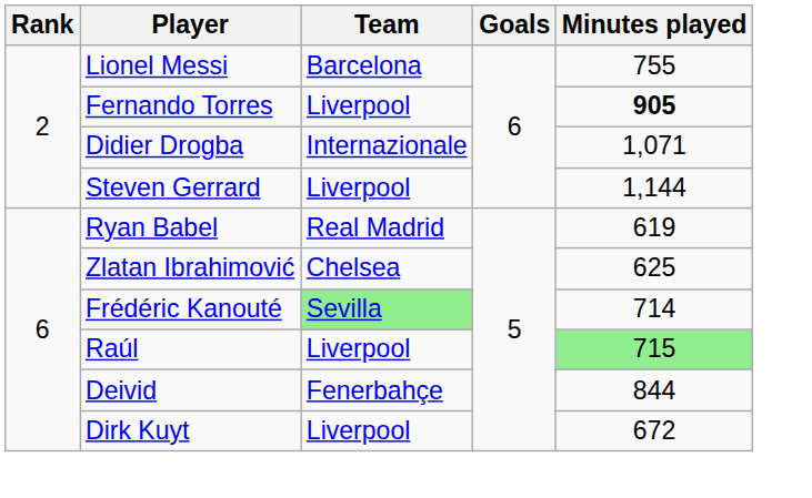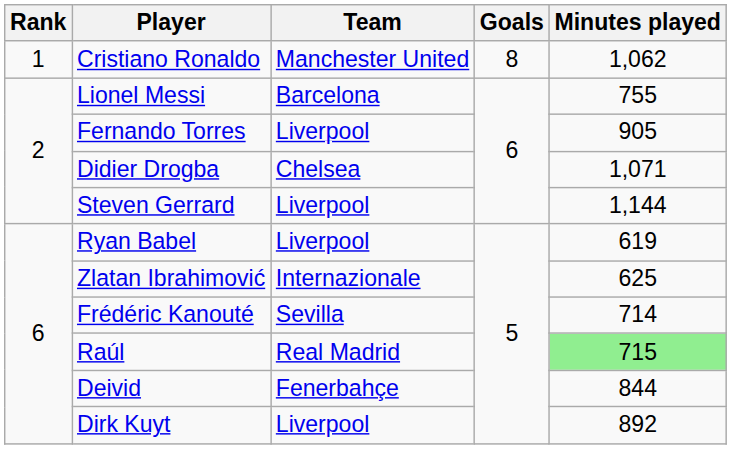 <table class="wikitable" style="text-align:center">
 <tr>
 <th>Rank</th>
 <th>Player</th>
 <th>Team</th>
 <th>Goals</th>
 <th>Minutes played</th>
+</tr>
+<tr>
+<td>1</td>
+<td align=left> <a href='#'>Cristiano Ronaldo</a></td>
+<td align=left> <a href='#'>Manchester United</a></td>
+<td>8</td>
+<td>1,062</td>
 </tr>
 <tr>
 <td rowspan=4>2</td>
 <td align=left> <a href='#'>Lionel Messi</a></td>
 <td align=left> <a href='#'>Barcelona</a></td>
 <td rowspan=4>6</td>
 <td>755</td>
 </tr>
 <tr>
 <td align=left> <a href='#'>Fernando Torres</a></td>
 <td align=left> <a href='#'>Liverpool</a></td>
-<td><strong>905</strong></td>
+<td>905</td>
 </tr>
 <tr>
 <td align=left> <a href='#'>Didier Drogba</a></td>
-<td align=left> <a href='#'>Internazionale</a></td>
+<td align=left> <a href='#'>Chelsea</a></td>
 <td>1,071</td>
 </tr>
 <tr>
 <td align=left> <a href='#'>Steven Gerrard</a></td>
 <td align=left> <a href='#'>Liverpool</a></td>
 <td>1,144</td>
 </tr>
 <tr>
 <td rowspan=6>6</td>
 <td align=left> <a href='#'>Ryan Babel</a></td>
-<td align=left> <a href='#'>Real Madrid</a></td>
+<td align=left> <a href='#'>Liverpool</a></td>
 <td rowspan=6>5</td>
 <td>619</td>
 </tr>
 <tr>
 <td align=left> <a href='#'>Zlatan Ibrahimović</a></td>
-<td align=left> <a href='#'>Chelsea</a></td>
+<td align=left> <a href='#'>Internazionale</a></td>
 <td>625</td>
 </tr>
 <tr>
 <td align=left> <a href='#'>Frédéric Kanouté</a></td>
-<td align=left style="background: lightgreen;"> <a href='#'>Sevilla</a></td>
+<td align=left> <a href='#'>Sevilla</a></td>
 <td>714</td>
 </tr>
 <tr>
 <td align=left> <a href='#'>Raúl</a></td>
-<td align=left> <a href='#'>Liverpool</a></td>
+<td align=left> <a href='#'>Real Madrid</a></td>
 <td style="background: lightgreen;">715</td>
 </tr>
 <tr>
 <td align=left> <a href='#'>Deivid</a></td>
 <td align=left> <a href='#'>Fenerbahçe</a></td>
 <td>844</td>
 </tr>
 <tr>
 <td align=left> <a href='#'>Dirk Kuyt</a></td>
 <td align=left> <a href='#'>Liverpool</a></td>
-<td>672</td>
+<td>892</td>
 </tr>
 </table>
